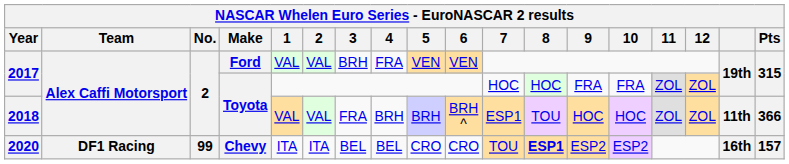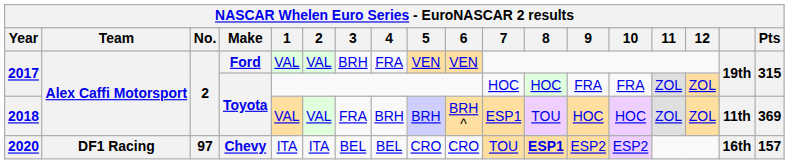 <table class="wikitable" style="text-align:center; font-size:75%">
 <tr>
 <th colspan=21><a href='#'>NASCAR Whelen Euro Series</a> - EuroNASCAR 2 results</th>
 </tr>
 <tr>
 <th>Year</th>
 <th>Team</th>
 <th>No.</th>
 <th>Make</th>
 <th>1</th>
 <th>2</th>
 <th>3</th>
 <th>4</th>
 <th>5</th>
 <th>6</th>
 <th>7</th>
 <th>8</th>
 <th>9</th>
 <th>10</th>
 <th>11</th>
 <th>12</th>
 <th></th>
 <th>Pts</th>
 </tr>
 <tr>
 <th rowspan=2><a href='#'>2017</a></th>
 <th rowspan=3><a href='#'>Alex Caffi Motorsport</a></th>
 <th rowspan=3>2</th>
 <th><a href='#'>Ford</a></th>
 <td style="background:#DFFFDF;"><a href='#'>VAL</a><br></td>
 <td style="background:#DFFFDF;"><a href='#'>VAL</a><br></td>
 <td><a href='#'>BRH</a></td>
 <td><a href='#'>FRA</a></td>
 <td style="background:#FFDF9F;"><a href='#'>VEN</a><br></td>
 <td style="background:#FFDF9F;"><a href='#'>VEN</a><br></td>
 <td colspan=6></td>
 <th rowspan=2>19th</th>
 <th rowspan=2>315</th>
 </tr>
 <tr>
 <th rowspan=2><a href='#'>Toyota</a></th>
 <td colspan=6></td>
 <td style="background:#;"><a href='#'>HOC</a><br></td>
 <td style="background:#DFFFDF;"><a href='#'>HOC</a><br></td>
 <td><a href='#'>FRA</a></td>
 <td><a href='#'>FRA</a></td>
 <td style="background:#DFDFDF;"><a href='#'>ZOL</a><br></td>
 <td style="background:#FFDF9F;"><a href='#'>ZOL</a><br></td>
 </tr>
 <tr>
 <th><a href='#'>2018</a></th>
 <td style="background:#FFDF9F;"><a href='#'>VAL</a><br></td>
 <td style="background:#DFFFDF;"><a href='#'>VAL</a><br></td>
 <td><a href='#'>FRA</a></td>
 <td><a href='#'>BRH</a></td>
 <td style="background:#CFCFFF;"><a href='#'>BRH</a><br></td>
 <td style="background:#FFDF9F;"><a href='#'>BRH</a><br>^</td>
 <td style="background:#FFDF9F;"><a href='#'>ESP1</a><br></td>
 <td style="background:#EFCFFF;"><a href='#'>TOU</a><br></td>
 <td style="background:#FFDF9F;"><a href='#'>HOC</a><br></td>
 <td style="background:#EFCFFF;"><a href='#'>HOC</a><br></td>
 <td style="background:#DFDFDF;"><a href='#'>ZOL</a><br></td>
 <td style="background:#FFDF9F;"><a href='#'>ZOL</a><br></td>
 <th>11th</th>
-<th>366</th>
+<th>369</th>
 </tr>
 <tr>
 <th><a href='#'>2020</a></th>
 <th>DF1 Racing</th>
-<th>99</th>
+<th>97</th>
 <th><a href='#'>Chevy</a></th>
 <td><a href='#'>ITA</a></td>
 <td><a href='#'>ITA</a></td>
 <td><a href='#'>BEL</a></td>
 <td><a href='#'>BEL</a></td>
 <td><a href='#'>CRO</a></td>
 <td><a href='#'>CRO</a></td>
 <td style="background:#FFDF9F;"><a href='#'>TOU</a><br></td>
 <td style="background:#FFDF9F;"><strong><a href='#'>ESP1</a><br></strong></td>
 <td style="background:#FFDF9F;"><a href='#'>ESP2</a><br></td>
 <td style="background:#EFCFFF;"><a href='#'>ESP2</a><br></td>
 <td colspan=2></td>
 <th>16th</th>
 <th>157</th>
 </tr>
 </table>
